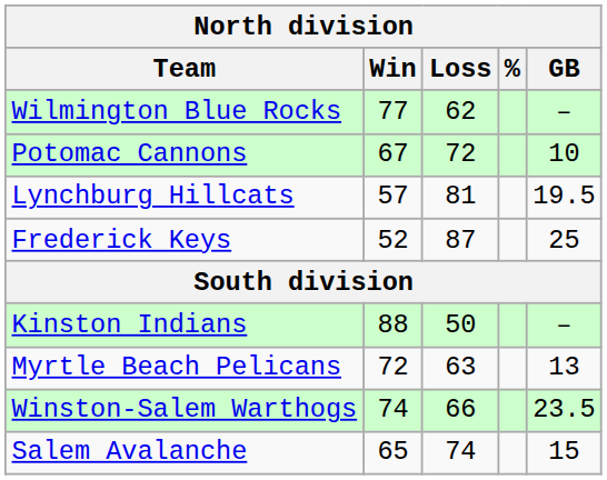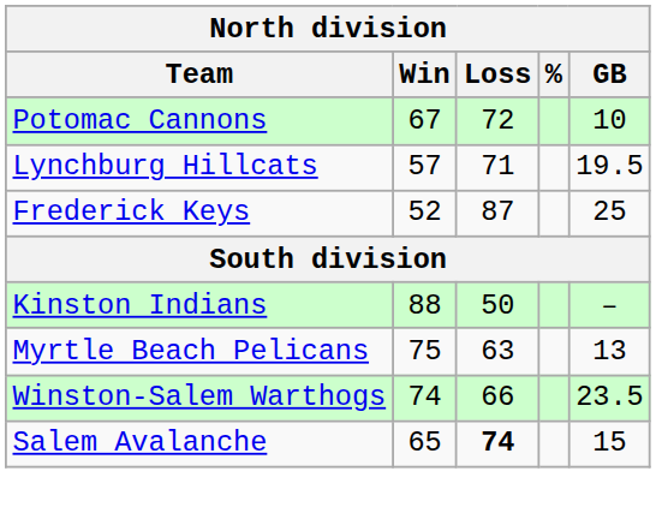 <table class="wikitable">
 <tr>
 <th colspan="5">North division</th>
 </tr>
 <tr>
 <th width="60%">Team</th>
 <th>Win</th>
 <th>Loss</th>
 <th>%</th>
 <th>GB</th>
 </tr>
 <tr align=center bgcolor=ccffcc>
-<td align=left><a href='#'>Wilmington Blue Rocks</a></td>
-<td>77</td>
-<td>62</td>
-<td></td>
-<td>–</td>
-</tr>
-<tr align=center bgcolor=ccffcc>
 <td align=left><a href='#'>Potomac Cannons</a></td>
 <td>67</td>
 <td>72</td>
 <td></td>
 <td>10</td>
 </tr>
 <tr align=center>
 <td align=left><a href='#'>Lynchburg Hillcats</a></td>
 <td>57</td>
-<td>81</td>
+<td>71</td>
 <td></td>
 <td>19.5</td>
 </tr>
 <tr align=center>
 <td align=left><a href='#'>Frederick Keys</a></td>
 <td>52</td>
 <td>87</td>
 <td></td>
 <td>25</td>
 </tr>
 <tr>
 <th colspan="5">South division</th>
 </tr>
 <tr align=center bgcolor=ccffcc>
 <td align=left><a href='#'>Kinston Indians</a></td>
 <td>88</td>
 <td>50</td>
 <td></td>
 <td>–</td>
 </tr>
 <tr align=center>
 <td align=left><a href='#'>Myrtle Beach Pelicans</a></td>
-<td>72</td>
+<td>75</td>
 <td>63</td>
 <td></td>
 <td>13</td>
 </tr>
 <tr align=center bgcolor=ccffcc>
 <td align=left><a href='#'>Winston-Salem Warthogs</a></td>
 <td>74</td>
 <td>66</td>
 <td></td>
 <td>23.5</td>
 </tr>
 <tr align=center>
 <td align=left><a href='#'>Salem Avalanche</a></td>
 <td>65</td>
-<td>74</td>
+<td><strong>74</strong></td>
 <td></td>
 <td>15</td>
 </tr>
 </table>
